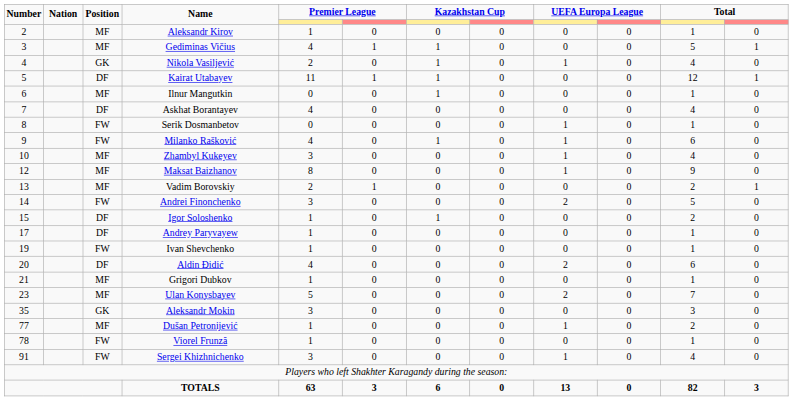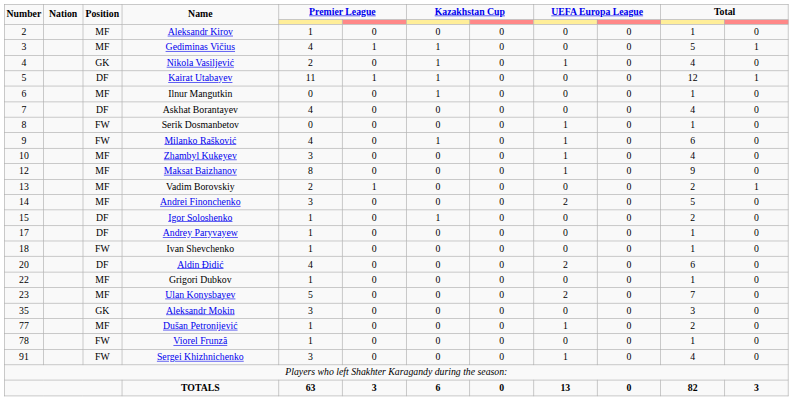 <table class="wikitable" style="text-align:center;">
 <tr>
 <td rowspan="2"  style="width:5%; text-align:center;"><strong>Number</strong></td>
 <td rowspan="2"  style="width:5%; text-align:center;"><strong>Nation</strong></td>
 <td rowspan="2"  style="width:5%; text-align:center;"><strong>Position</strong></td>
 <td rowspan="2"  style="width:20%; text-align:center;"><strong>Name</strong></td>
 <td colspan="2" style="text-align:center;"><strong><a href='#'>Premier League</a></strong></td>
 <td colspan="2" style="text-align:center;"><strong><a href='#'>Kazakhstan Cup</a></strong></td>
 <td colspan="2" style="text-align:center;"><strong><a href='#'>UEFA Europa League</a></strong></td>
 <td colspan="2" style="text-align:center;"><strong>Total</strong></td>
 </tr>
 <tr>
 <th style="width:60px; background:#fe9;"></th>
 <th style="width:60px; background:#ff8888;"></th>
 <th style="width:60px; background:#fe9;"></th>
 <th style="width:60px; background:#ff8888;"></th>
 <th style="width:60px; background:#fe9;"></th>
 <th style="width:60px; background:#ff8888;"></th>
 <th style="width:60px; background:#fe9;"></th>
 <th style="width:60px; background:#ff8888;"></th>
 </tr>
 <tr>
 <td>2</td>
 <td></td>
 <td>MF</td>
 <td><a href='#'>Aleksandr Kirov</a></td>
 <td>1</td>
 <td>0</td>
 <td>0</td>
 <td>0</td>
 <td>0</td>
 <td>0</td>
 <td>1</td>
 <td>0</td>
 </tr>
 <tr>
 <td>3</td>
 <td></td>
 <td>MF</td>
 <td><a href='#'>Gediminas Vičius</a></td>
 <td>4</td>
 <td>1</td>
 <td>1</td>
 <td>0</td>
 <td>0</td>
 <td>0</td>
 <td>5</td>
 <td>1</td>
 </tr>
 <tr>
 <td>4</td>
 <td></td>
 <td>GK</td>
 <td><a href='#'>Nikola Vasiljević</a></td>
 <td>2</td>
 <td>0</td>
 <td>1</td>
 <td>0</td>
 <td>1</td>
 <td>0</td>
 <td>4</td>
 <td>0</td>
 </tr>
 <tr>
 <td>5</td>
 <td></td>
 <td>DF</td>
 <td><a href='#'>Kairat Utabayev</a></td>
 <td>11</td>
 <td>1</td>
 <td>1</td>
 <td>0</td>
 <td>0</td>
 <td>0</td>
 <td>12</td>
 <td>1</td>
 </tr>
 <tr>
 <td>6</td>
 <td></td>
 <td>MF</td>
 <td>Ilnur Mangutkin</td>
 <td>0</td>
 <td>0</td>
 <td>1</td>
 <td>0</td>
 <td>0</td>
 <td>0</td>
 <td>1</td>
 <td>0</td>
 </tr>
 <tr>
 <td>7</td>
 <td></td>
 <td>DF</td>
 <td>Askhat Borantayev</td>
 <td>4</td>
 <td>0</td>
 <td>0</td>
 <td>0</td>
 <td>0</td>
 <td>0</td>
 <td>4</td>
 <td>0</td>
 </tr>
 <tr>
 <td>8</td>
 <td></td>
 <td>FW</td>
 <td>Serik Dosmanbetov</td>
 <td>0</td>
 <td>0</td>
 <td>0</td>
 <td>0</td>
 <td>1</td>
 <td>0</td>
 <td>1</td>
 <td>0</td>
 </tr>
 <tr>
 <td>9</td>
 <td></td>
 <td>FW</td>
 <td><a href='#'>Milanko Rašković</a></td>
 <td>4</td>
 <td>0</td>
 <td>1</td>
 <td>0</td>
 <td>1</td>
 <td>0</td>
 <td>6</td>
 <td>0</td>
 </tr>
 <tr>
 <td>10</td>
 <td></td>
 <td>MF</td>
 <td><a href='#'>Zhambyl Kukeyev</a></td>
 <td>3</td>
 <td>0</td>
 <td>0</td>
 <td>0</td>
 <td>1</td>
 <td>0</td>
 <td>4</td>
 <td>0</td>
 </tr>
 <tr>
 <td>12</td>
 <td></td>
 <td>MF</td>
 <td><a href='#'>Maksat Baizhanov</a></td>
 <td>8</td>
 <td>0</td>
 <td>0</td>
 <td>0</td>
 <td>1</td>
 <td>0</td>
 <td>9</td>
 <td>0</td>
 </tr>
 <tr>
 <td>13</td>
 <td></td>
 <td>MF</td>
 <td>Vadim Borovskiy</td>
 <td>2</td>
 <td>1</td>
 <td>0</td>
 <td>0</td>
 <td>0</td>
 <td>0</td>
 <td>2</td>
 <td>1</td>
 </tr>
 <tr>
 <td>14</td>
 <td></td>
-<td>FW</td>
+<td>MF</td>
 <td><a href='#'>Andrei Finonchenko</a></td>
 <td>3</td>
 <td>0</td>
 <td>0</td>
 <td>0</td>
 <td>2</td>
 <td>0</td>
 <td>5</td>
 <td>0</td>
 </tr>
 <tr>
 <td>15</td>
 <td></td>
 <td>DF</td>
 <td><a href='#'>Igor Soloshenko</a></td>
 <td>1</td>
 <td>0</td>
 <td>1</td>
 <td>0</td>
 <td>0</td>
 <td>0</td>
 <td>2</td>
 <td>0</td>
 </tr>
 <tr>
 <td>17</td>
 <td></td>
 <td>DF</td>
 <td><a href='#'>Andrey Paryvayew</a></td>
 <td>1</td>
 <td>0</td>
 <td>0</td>
 <td>0</td>
 <td>0</td>
 <td>0</td>
 <td>1</td>
 <td>0</td>
 </tr>
 <tr>
-<td>19</td>
+<td>18</td>
 <td></td>
 <td>FW</td>
 <td>Ivan Shevchenko</td>
 <td>1</td>
 <td>0</td>
 <td>0</td>
 <td>0</td>
 <td>0</td>
 <td>0</td>
 <td>1</td>
 <td>0</td>
 </tr>
 <tr>
 <td>20</td>
 <td></td>
 <td>DF</td>
 <td><a href='#'>Aldin Đidić</a></td>
 <td>4</td>
 <td>0</td>
 <td>0</td>
 <td>0</td>
 <td>2</td>
 <td>0</td>
 <td>6</td>
 <td>0</td>
 </tr>
 <tr>
-<td>21</td>
+<td>22</td>
 <td></td>
 <td>MF</td>
 <td>Grigori Dubkov</td>
 <td>1</td>
 <td>0</td>
 <td>0</td>
 <td>0</td>
 <td>0</td>
 <td>0</td>
 <td>1</td>
 <td>0</td>
 </tr>
 <tr>
 <td>23</td>
 <td></td>
 <td>MF</td>
 <td><a href='#'>Ulan Konysbayev</a></td>
 <td>5</td>
 <td>0</td>
 <td>0</td>
 <td>0</td>
 <td>2</td>
 <td>0</td>
 <td>7</td>
 <td>0</td>
 </tr>
 <tr>
 <td>35</td>
 <td></td>
 <td>GK</td>
 <td><a href='#'>Aleksandr Mokin</a></td>
 <td>3</td>
 <td>0</td>
 <td>0</td>
 <td>0</td>
 <td>0</td>
 <td>0</td>
 <td>3</td>
 <td>0</td>
 </tr>
 <tr>
 <td>77</td>
 <td></td>
 <td>MF</td>
 <td><a href='#'>Dušan Petronijević</a></td>
 <td>1</td>
 <td>0</td>
 <td>0</td>
 <td>0</td>
 <td>1</td>
 <td>0</td>
 <td>2</td>
 <td>0</td>
 </tr>
 <tr>
 <td>78</td>
 <td></td>
 <td>FW</td>
 <td><a href='#'>Viorel Frunză</a></td>
 <td>1</td>
 <td>0</td>
 <td>0</td>
 <td>0</td>
 <td>0</td>
 <td>0</td>
 <td>1</td>
 <td>0</td>
 </tr>
 <tr>
 <td>91</td>
 <td></td>
 <td>FW</td>
 <td><a href='#'>Sergei Khizhnichenko</a></td>
 <td>3</td>
 <td>0</td>
 <td>0</td>
 <td>0</td>
 <td>1</td>
 <td>0</td>
 <td>4</td>
 <td>0</td>
 </tr>
 <tr>
 <td colspan="14"><em>Players who left Shakhter Karagandy during the season:</em></td>
 </tr>
 <tr>
 <td colspan="3"></td>
 <td><strong>TOTALS</strong></td>
 <td><strong>63</strong></td>
 <td><strong>3</strong></td>
 <td><strong>6</strong></td>
 <td><strong>0</strong></td>
 <td><strong>13</strong></td>
 <td><strong>0</strong></td>
 <td><strong>82</strong></td>
 <td><strong>3</strong></td>
 </tr>
 </table>
